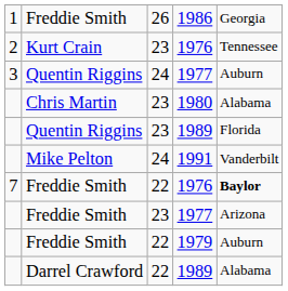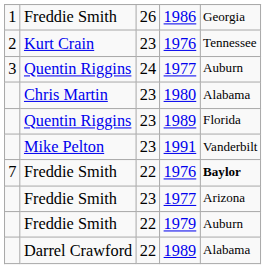 <table class="wikitable">
 <tr>
 </tr>
 <tr>
 <td>1</td>
 <td>Freddie Smith</td>
 <td>26</td>
 <td><a href='#'>1986</a></td>
 <td style="font-size:80%;">Georgia</td>
 </tr>
 <tr>
 <td>2</td>
 <td><a href='#'>Kurt Crain</a></td>
 <td>23</td>
 <td><a href='#'>1976</a></td>
 <td style="font-size:80%;">Tennessee</td>
 </tr>
 <tr>
 <td>3</td>
 <td><a href='#'>Quentin Riggins</a></td>
 <td>24</td>
 <td><a href='#'>1977</a></td>
 <td style="font-size:80%;">Auburn</td>
 </tr>
 <tr>
 <td></td>
 <td><a href='#'>Chris Martin</a></td>
 <td>23</td>
 <td><a href='#'>1980</a></td>
 <td style="font-size:80%;">Alabama</td>
 </tr>
 <tr>
 <td></td>
 <td><a href='#'>Quentin Riggins</a></td>
 <td>23</td>
 <td><a href='#'>1989</a></td>
 <td style="font-size:80%;">Florida</td>
 </tr>
 <tr>
 <td></td>
 <td><a href='#'>Mike Pelton</a></td>
-<td>24</td>
+<td>23</td>
 <td><a href='#'>1991</a></td>
 <td style="font-size:80%;">Vanderbilt</td>
 </tr>
 <tr>
 <td>7</td>
 <td>Freddie Smith</td>
 <td>22</td>
 <td><a href='#'>1976</a></td>
 <td style="font-size:80%;"><strong>Baylor</strong></td>
 </tr>
 <tr>
 <td></td>
 <td>Freddie Smith</td>
 <td>23</td>
 <td><a href='#'>1977</a></td>
 <td style="font-size:80%;">Arizona</td>
 </tr>
 <tr>
 <td></td>
 <td>Freddie Smith</td>
 <td>22</td>
 <td><a href='#'>1979</a></td>
 <td style="font-size:80%;">Auburn</td>
 </tr>
 <tr>
 <td></td>
 <td>Darrel Crawford</td>
 <td>22</td>
 <td><a href='#'>1989</a></td>
 <td style="font-size:80%;">Alabama</td>
 </tr>
 </table>
